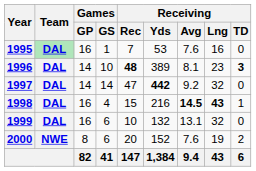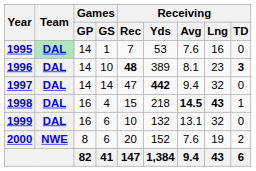 <table class="wikitable" style="text-align:center">
 <tr>
 <th rowspan="2">Year</th>
 <th rowspan="2">Team</th>
 <th colspan="2">Games</th>
 <th colspan="5">Receiving</th>
 </tr>
 <tr>
 <th>GP</th>
 <th>GS</th>
 <th>Rec</th>
 <th>Yds</th>
 <th>Avg</th>
 <th>Lng</th>
 <th>TD</th>
 </tr>
 <tr>
 <th><a href='#'>1995</a></th>
 <th style="background:#afe6ba; width:3em;"><a href='#'>DAL</a></th>
-<td>16</td>
+<td>14</td>
 <td>1</td>
 <td>7</td>
 <td>53</td>
 <td>7.6</td>
 <td>16</td>
 <td>0</td>
 </tr>
 <tr>
 <th><a href='#'>1996</a></th>
 <th><a href='#'>DAL</a></th>
 <td>14</td>
 <td>10</td>
 <td><strong>48</strong></td>
 <td>389</td>
 <td>8.1</td>
 <td>23</td>
 <td><strong>3</strong></td>
 </tr>
 <tr>
 <th><a href='#'>1997</a></th>
 <th><a href='#'>DAL</a></th>
 <td>14</td>
 <td>14</td>
 <td>47</td>
 <td><strong>442</strong></td>
-<td>9.2</td>
+<td>9.4</td>
 <td>32</td>
 <td>0</td>
 </tr>
 <tr>
 <th><a href='#'>1998</a></th>
 <th><a href='#'>DAL</a></th>
 <td>16</td>
 <td>4</td>
 <td>15</td>
-<td>216</td>
+<td>218</td>
 <td><strong>14.5</strong></td>
 <td><strong>43</strong></td>
 <td>1</td>
 </tr>
 <tr>
 <th><a href='#'>1999</a></th>
 <th><a href='#'>DAL</a></th>
 <td>16</td>
 <td>6</td>
 <td>10</td>
 <td>132</td>
 <td>13.1</td>
 <td>32</td>
 <td>0</td>
 </tr>
 <tr>
 <th><a href='#'>2000</a></th>
 <th><a href='#'>NWE</a></th>
 <td>8</td>
 <td>6</td>
 <td>20</td>
 <td>152</td>
 <td>7.6</td>
 <td>19</td>
 <td>2</td>
 </tr>
 <tr>
 <th colspan="2"></th>
 <th>82</th>
 <th>41</th>
 <th>147</th>
 <th>1,384</th>
 <th>9.4</th>
 <th>43</th>
 <th>6</th>
 </tr>
 </table>
